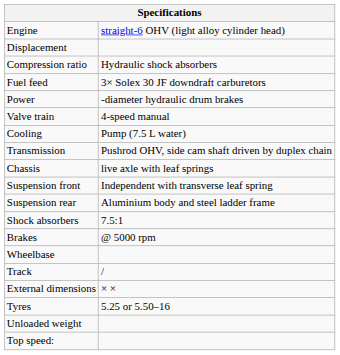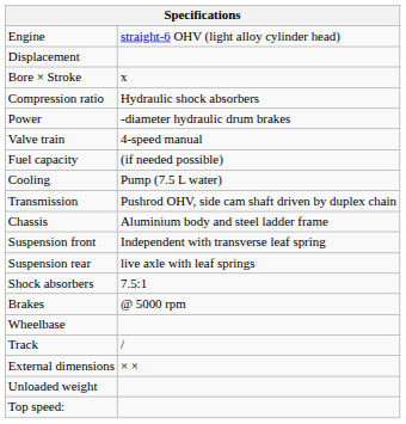 <table class="wikitable">
 <tr>
 <th colspan=2>Specifications</th>
 </tr>
 <tr>
 <td>Engine</td>
 <td><a href='#'>straight-6</a> OHV (light alloy cylinder head)</td>
 </tr>
 <tr>
 <td>Displacement</td>
 <td></td>
 </tr>
 <tr>
+<td>Bore × Stroke</td>
+<td> x </td>
+</tr>
+<tr>
 <td>Compression ratio</td>
 <td>Hydraulic shock absorbers</td>
-</tr>
-<tr>
-<td>Fuel feed</td>
-<td>3× Solex 30 JF downdraft carburetors</td>
 </tr>
 <tr>
 <td>Power</td>
 <td>-diameter hydraulic drum brakes</td>
 </tr>
 <tr>
 <td>Valve train</td>
 <td>4-speed manual</td>
+</tr>
+<tr>
+<td>Fuel capacity</td>
+<td> (if needed  possible)</td>
 </tr>
 <tr>
 <td>Cooling</td>
 <td>Pump (7.5 L water)</td>
 </tr>
 <tr>
 <td>Transmission</td>
 <td>Pushrod OHV, side cam shaft driven by duplex chain</td>
 </tr>
 <tr>
 <td>Chassis</td>
-<td>live axle with leaf springs</td>
+<td>Aluminium body and steel ladder frame</td>
 </tr>
 <tr>
 <td>Suspension front</td>
 <td>Independent with transverse leaf spring</td>
 </tr>
 <tr>
 <td>Suspension rear</td>
-<td>Aluminium body and steel ladder frame</td>
+<td>live axle with leaf springs</td>
 </tr>
 <tr>
 <td>Shock absorbers</td>
 <td>7.5:1</td>
 </tr>
 <tr>
 <td>Brakes</td>
 <td> @ 5000 rpm</td>
 </tr>
 <tr>
 <td>Wheelbase</td>
 <td></td>
 </tr>
 <tr>
 <td>Track</td>
 <td>/</td>
 </tr>
 <tr>
 <td>External dimensions</td>
 <td> ×  × </td>
 </tr>
 <tr>
-<td>Tyres</td>
-<td>5.25 or 5.50–16</td>
-</tr>
-<tr>
 <td>Unloaded weight</td>
 <td></td>
 </tr>
 <tr>
 <td>Top speed:</td>
 <td></td>
 </tr>
 </table>
